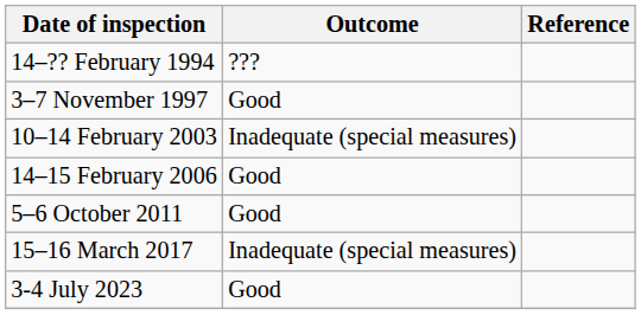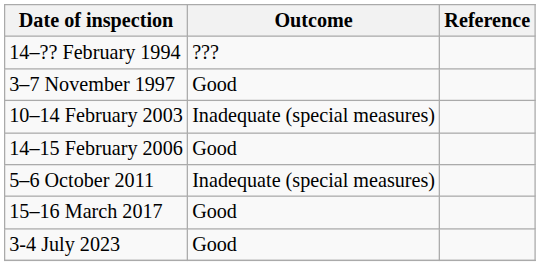 <table class="wikitable">
 <tr>
 <th>Date of inspection</th>
 <th>Outcome</th>
 <th>Reference</th>
 </tr>
 <tr>
 <td>14–?? February 1994</td>
 <td>???</td>
 <td> </td>
 </tr>
 <tr>
 <td>3–7 November 1997</td>
 <td>Good</td>
 <td></td>
 </tr>
 <tr>
 <td>10–14 February 2003</td>
 <td>Inadequate (special measures)</td>
 <td></td>
 </tr>
 <tr>
 <td>14–15 February 2006</td>
 <td>Good</td>
 <td></td>
 </tr>
 <tr>
 <td>5–6 October 2011</td>
-<td>Good</td>
+<td>Inadequate (special measures)</td>
 <td></td>
 </tr>
 <tr>
 <td>15–16 March 2017</td>
-<td>Inadequate (special measures)</td>
+<td>Good</td>
 <td></td>
 </tr>
 <tr>
 <td>3-4 July 2023</td>
 <td>Good</td>
 <td></td>
 </tr>
 <tr>
 </tr>
 </table>
